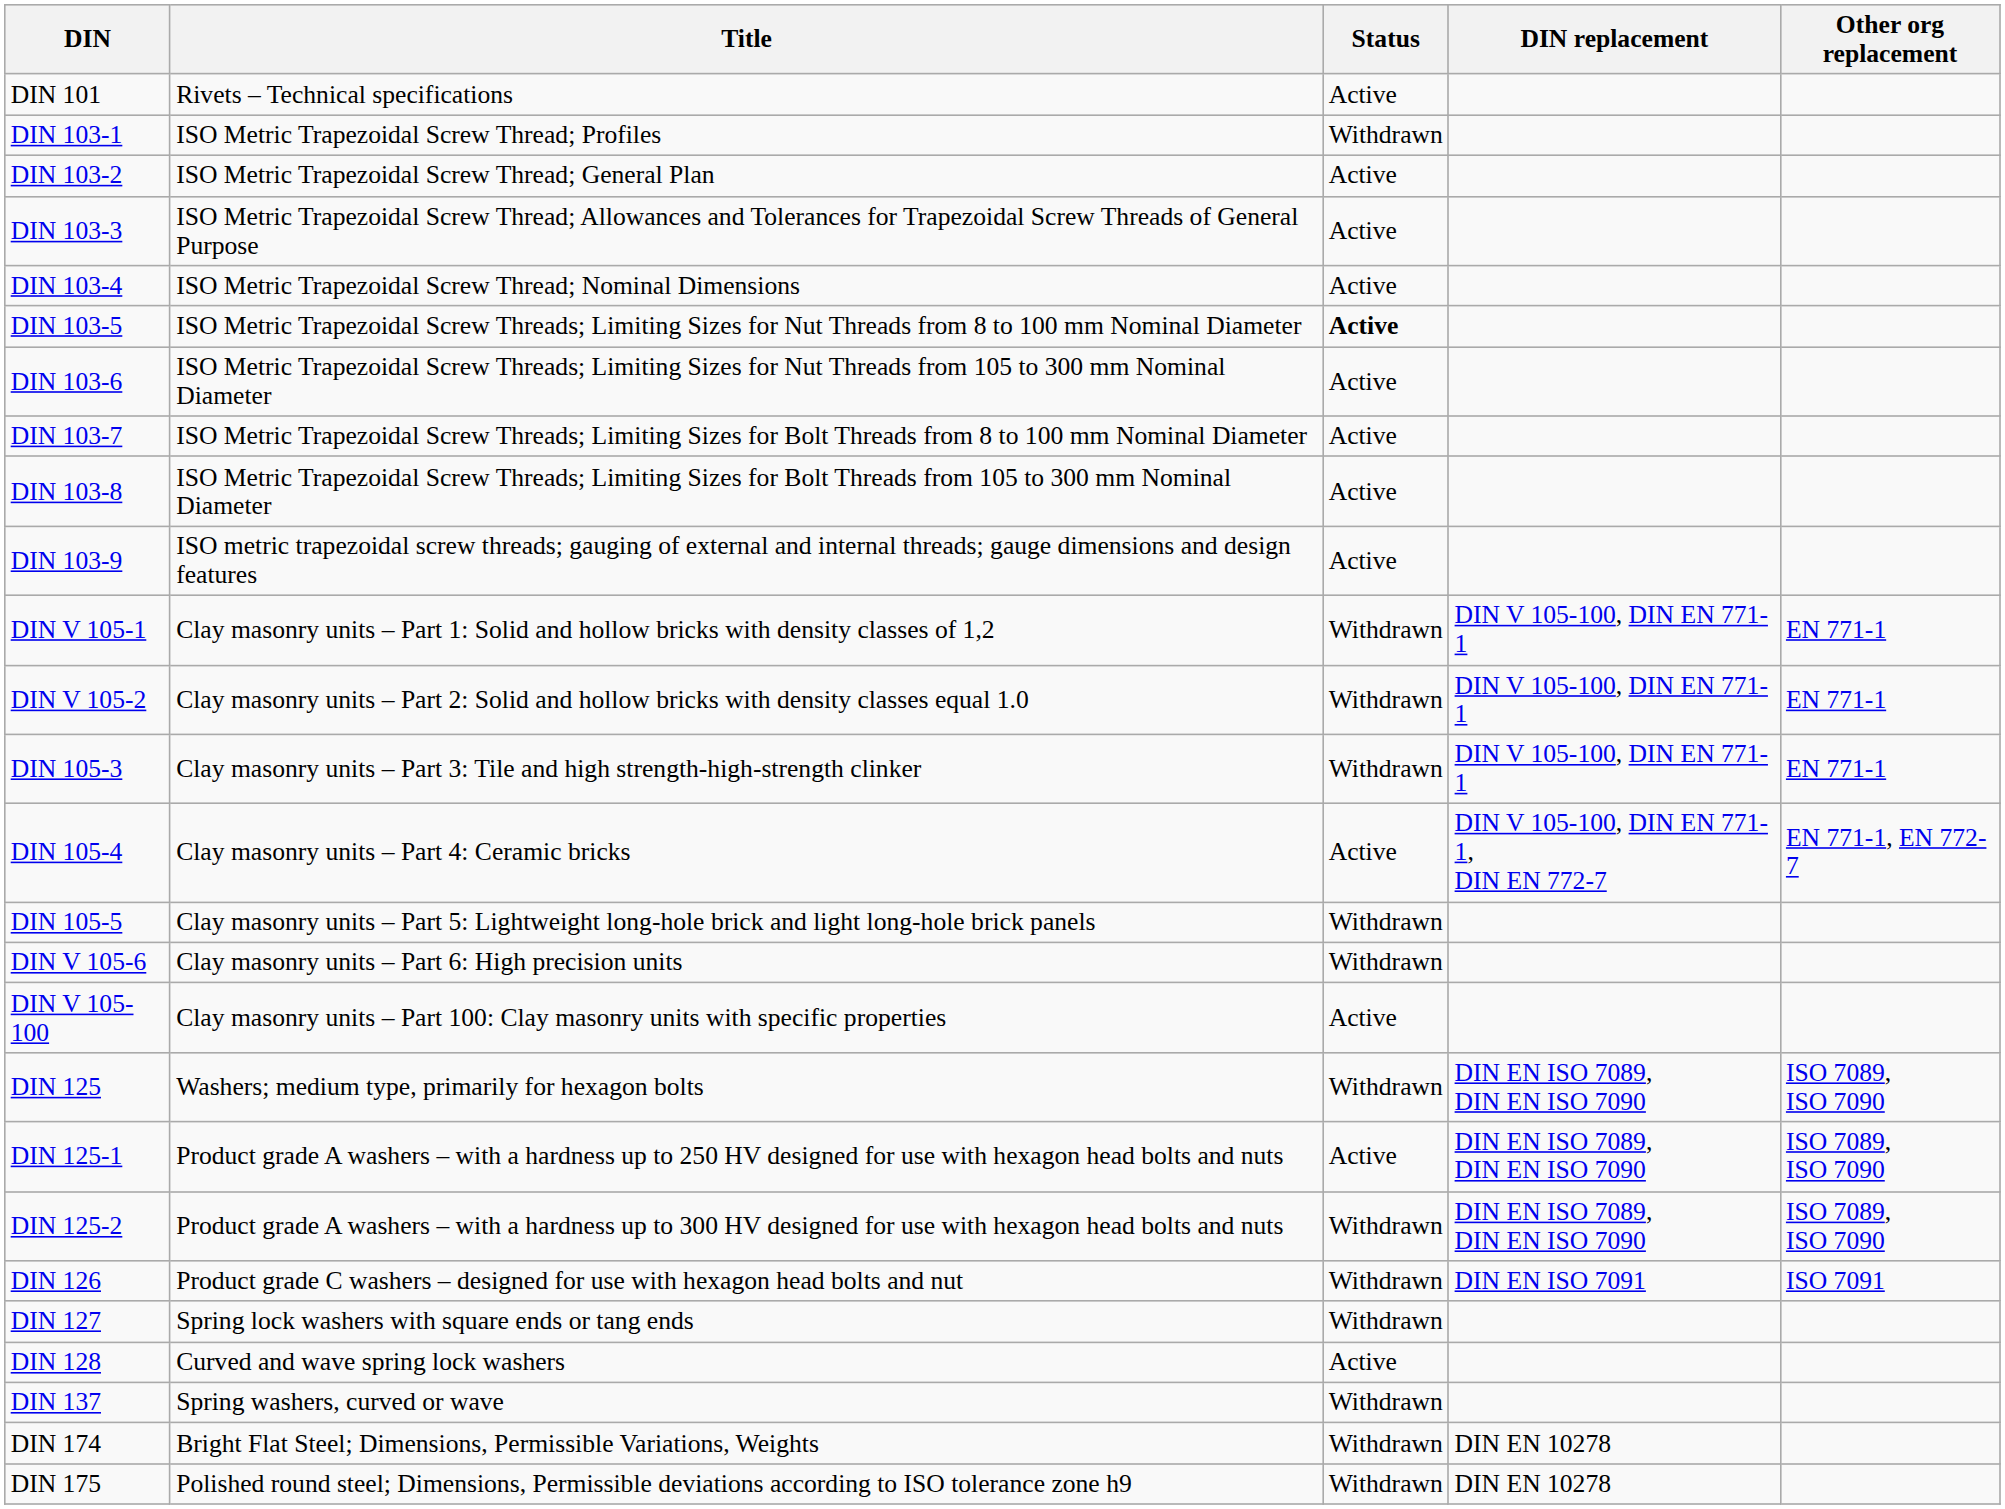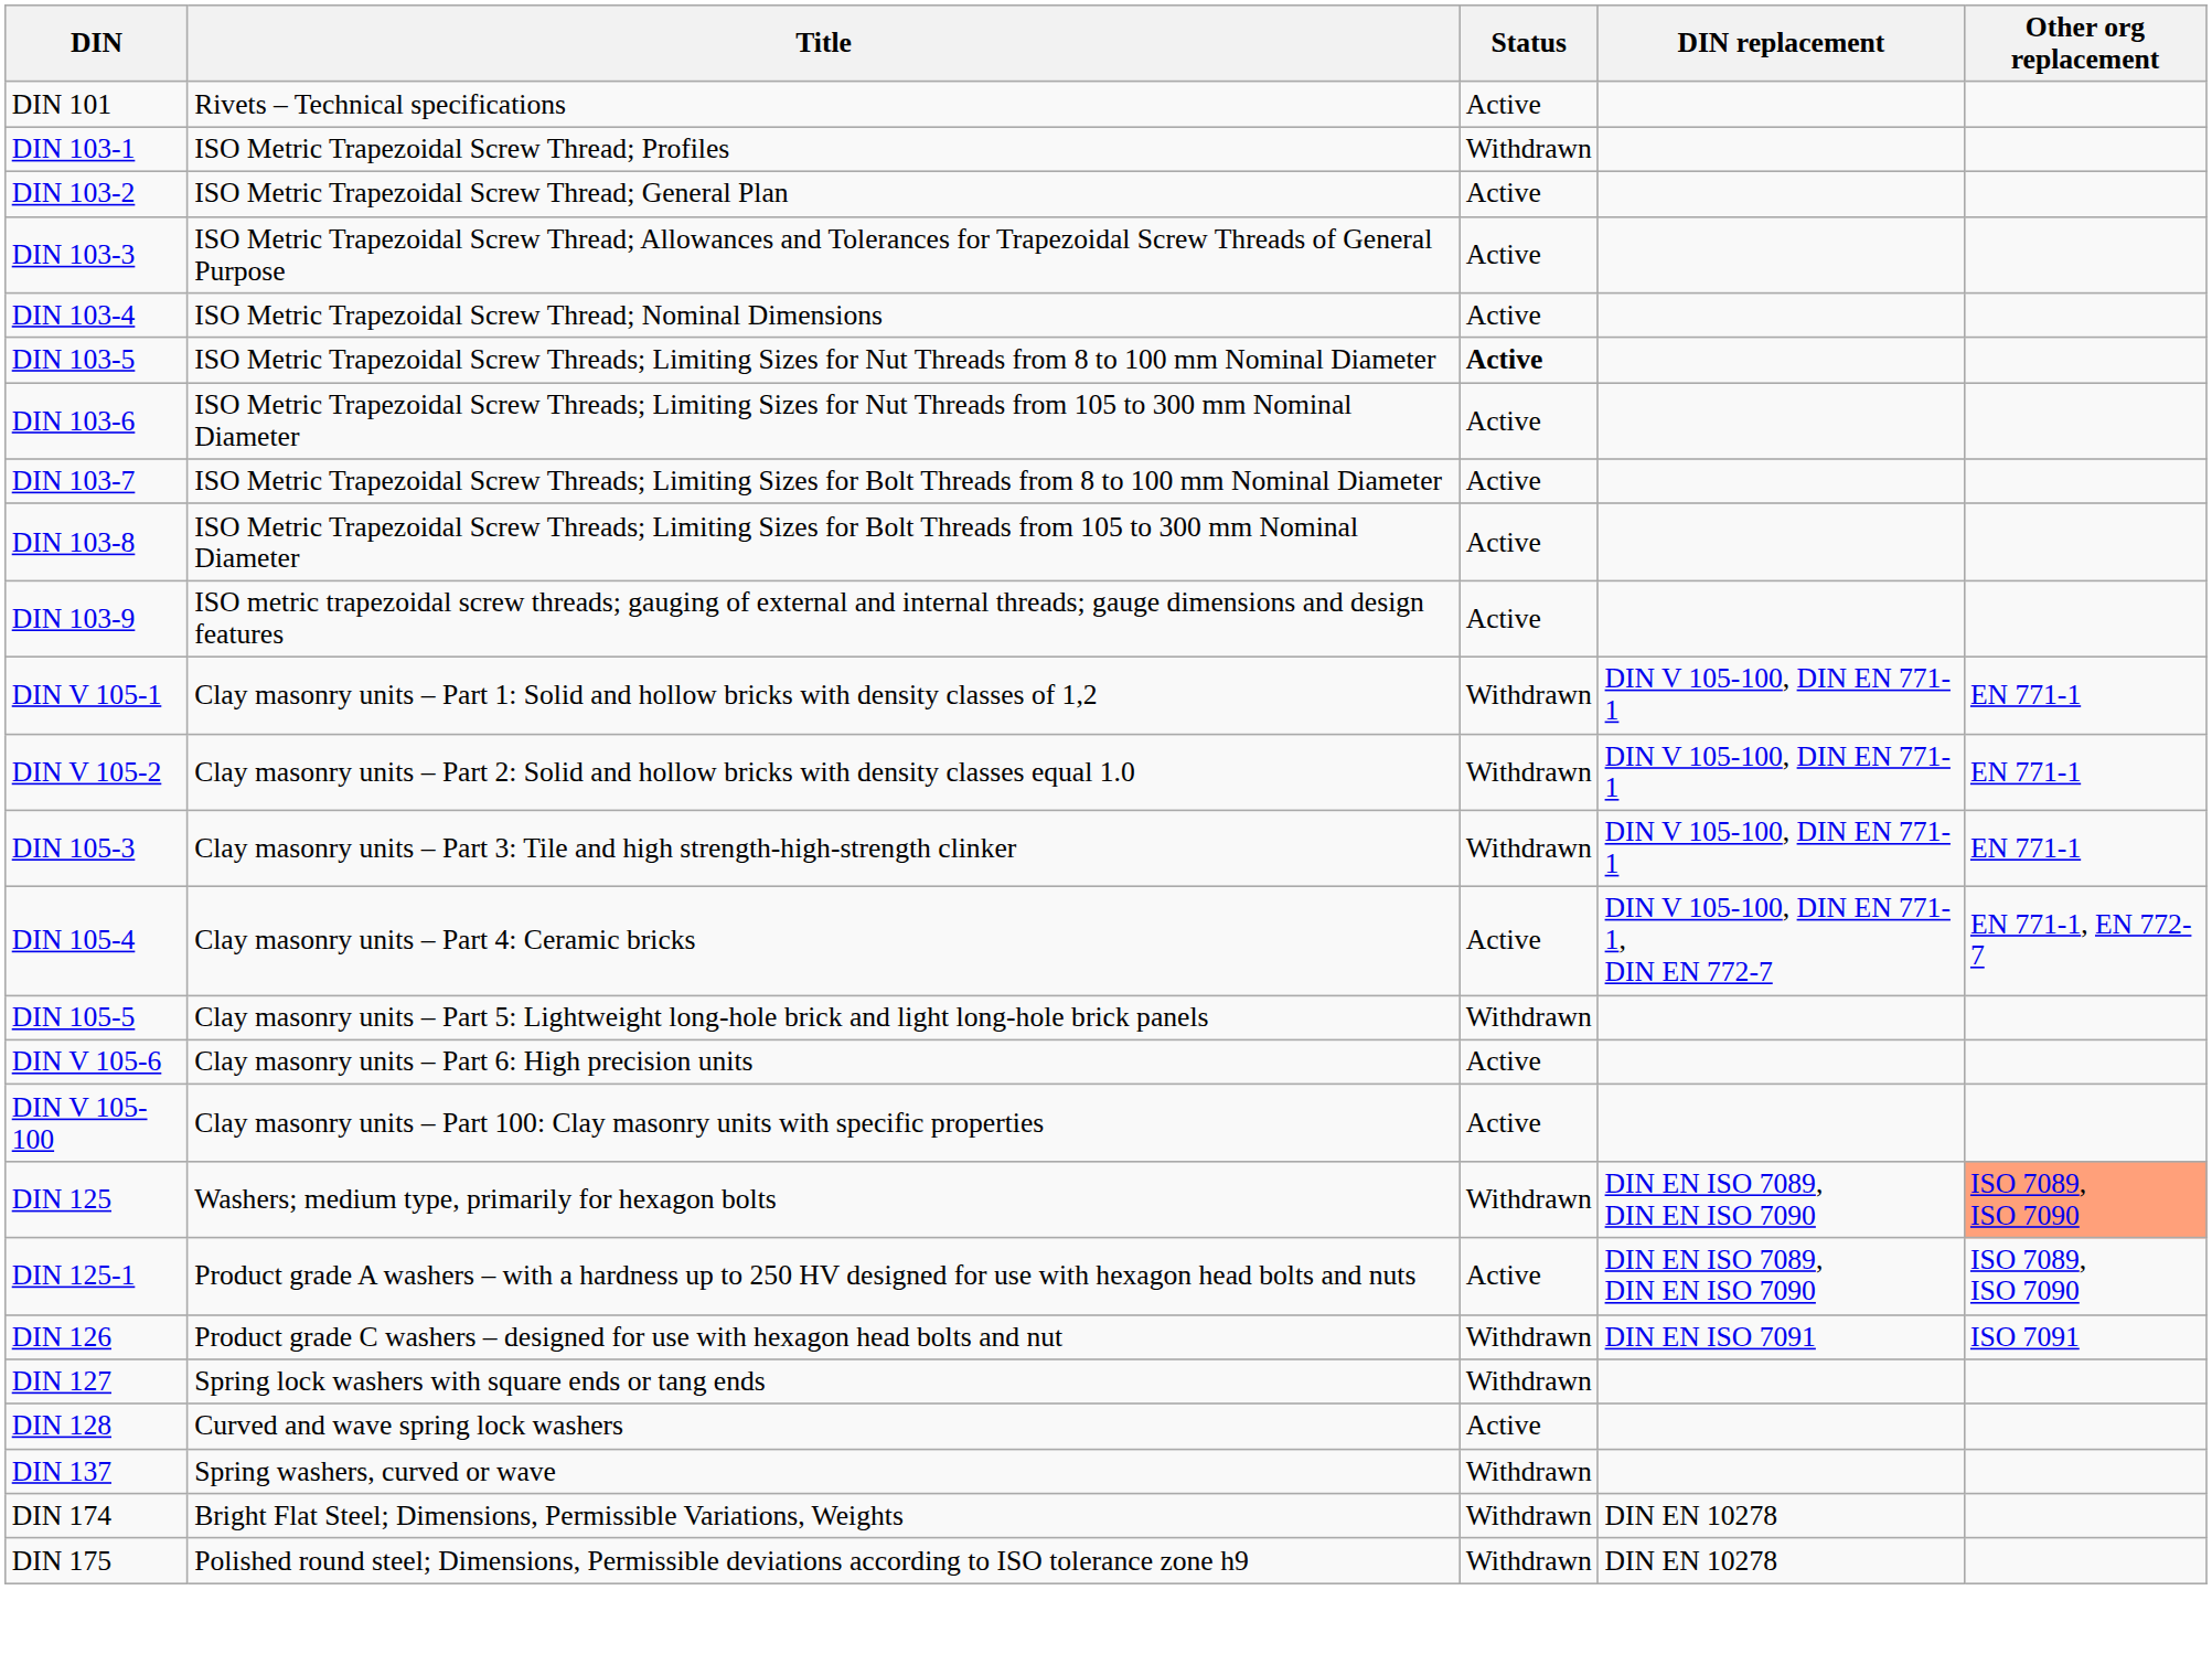 <table class="wikitable sortable">
 <tr>
 <th>DIN</th>
 <th>Title</th>
 <th>Status</th>
 <th>DIN replacement</th>
 <th>Other org<br>replacement</th>
 </tr>
 <tr>
 <td>DIN 101</td>
 <td>Rivets – Technical specifications</td>
 <td>Active</td>
 <td></td>
 <td></td>
 </tr>
 <tr>
 <td><a href='#'>DIN 103-1</a></td>
 <td>ISO Metric Trapezoidal Screw Thread; Profiles</td>
 <td>Withdrawn</td>
 <td></td>
 <td></td>
 </tr>
 <tr>
 <td><a href='#'>DIN 103-2</a></td>
 <td>ISO Metric Trapezoidal Screw Thread; General Plan</td>
 <td>Active</td>
 <td></td>
 <td></td>
 </tr>
 <tr>
 <td><a href='#'>DIN 103-3</a></td>
 <td>ISO Metric Trapezoidal Screw Thread; Allowances and Tolerances for Trapezoidal Screw Threads of General Purpose</td>
 <td>Active</td>
 <td></td>
 <td></td>
 </tr>
 <tr>
 <td><a href='#'>DIN 103-4</a></td>
 <td>ISO Metric Trapezoidal Screw Thread; Nominal Dimensions</td>
 <td>Active</td>
 <td></td>
 <td></td>
 </tr>
 <tr>
 <td><a href='#'>DIN 103-5</a></td>
 <td>ISO Metric Trapezoidal Screw Threads; Limiting Sizes for Nut Threads from 8 to 100 mm Nominal Diameter</td>
 <td><strong>Active</strong></td>
 <td></td>
 <td></td>
 </tr>
 <tr>
 <td><a href='#'>DIN 103-6</a></td>
 <td>ISO Metric Trapezoidal Screw Threads; Limiting Sizes for Nut Threads from 105 to 300 mm Nominal Diameter</td>
 <td>Active</td>
 <td></td>
 <td></td>
 </tr>
 <tr>
 <td><a href='#'>DIN 103-7</a></td>
 <td>ISO Metric Trapezoidal Screw Threads; Limiting Sizes for Bolt Threads from 8 to 100 mm Nominal Diameter</td>
 <td>Active</td>
 <td></td>
 <td></td>
 </tr>
 <tr>
 <td><a href='#'>DIN 103-8</a></td>
 <td>ISO Metric Trapezoidal Screw Threads; Limiting Sizes for Bolt Threads from 105 to 300 mm Nominal Diameter</td>
 <td>Active</td>
 <td></td>
 <td></td>
 </tr>
 <tr>
 <td><a href='#'>DIN 103-9</a></td>
 <td>ISO metric trapezoidal screw threads; gauging of external and internal threads; gauge dimensions and design features</td>
 <td>Active</td>
 <td></td>
 <td></td>
 </tr>
 <tr>
 <td><a href='#'>DIN V 105-1</a></td>
 <td>Clay masonry units – Part 1: Solid and hollow bricks with density classes of 1,2</td>
 <td>Withdrawn</td>
 <td><a href='#'>DIN V 105-100</a>, <a href='#'>DIN EN 771-1</a></td>
 <td><a href='#'>EN 771-1</a></td>
 </tr>
 <tr>
 <td><a href='#'>DIN V 105-2</a></td>
 <td>Clay masonry units – Part 2: Solid and hollow bricks with density classes equal 1.0</td>
 <td>Withdrawn</td>
 <td><a href='#'>DIN V 105-100</a>, <a href='#'>DIN EN 771-1</a></td>
 <td><a href='#'>EN 771-1</a></td>
 </tr>
 <tr>
 <td><a href='#'>DIN 105-3</a></td>
 <td>Clay masonry units – Part 3: Tile and high strength-high-strength clinker</td>
 <td>Withdrawn</td>
 <td><a href='#'>DIN V 105-100</a>, <a href='#'>DIN EN 771-1</a></td>
 <td><a href='#'>EN 771-1</a></td>
 </tr>
 <tr>
 <td><a href='#'>DIN 105-4</a></td>
 <td>Clay masonry units – Part 4: Ceramic bricks</td>
 <td>Active</td>
 <td><a href='#'>DIN V 105-100</a>, <a href='#'>DIN EN 771-1</a>,<br><a href='#'>DIN EN 772-7</a></td>
 <td><a href='#'>EN 771-1</a>, <a href='#'>EN 772-7</a></td>
 </tr>
 <tr>
 <td><a href='#'>DIN 105-5</a></td>
 <td>Clay masonry units – Part 5: Lightweight long-hole brick and light long-hole brick panels</td>
 <td>Withdrawn</td>
 <td></td>
 <td></td>
 </tr>
 <tr>
 <td><a href='#'>DIN V 105-6</a></td>
 <td>Clay masonry units – Part 6: High precision units</td>
-<td>Withdrawn</td>
+<td>Active</td>
 <td></td>
 <td></td>
 </tr>
 <tr>
 <td><a href='#'>DIN V 105-100</a></td>
 <td>Clay masonry units – Part 100: Clay masonry units with specific properties</td>
 <td>Active</td>
 <td></td>
 <td></td>
 </tr>
 <tr>
 <td><a href='#'>DIN 125</a></td>
 <td>Washers; medium type, primarily for hexagon bolts</td>
 <td>Withdrawn</td>
 <td><a href='#'>DIN EN ISO 7089</a>,<br><a href='#'>DIN EN ISO 7090</a></td>
-<td><a href='#'>ISO 7089</a>,<br><a href='#'>ISO 7090</a></td>
+<td style="background: lightsalmon;"><a href='#'>ISO 7089</a>,<br><a href='#'>ISO 7090</a></td>
 </tr>
 <tr>
 <td><a href='#'>DIN 125-1</a></td>
 <td>Product grade A washers – with a hardness up to 250 HV designed for use with hexagon head bolts and nuts</td>
 <td>Active</td>
-<td><a href='#'>DIN EN ISO 7089</a>,<br><a href='#'>DIN EN ISO 7090</a></td>
-<td><a href='#'>ISO 7089</a>,<br><a href='#'>ISO 7090</a></td>
-</tr>
-<tr>
-<td><a href='#'>DIN 125-2</a></td>
-<td>Product grade A washers – with a hardness up to 300 HV designed for use with hexagon head bolts and nuts</td>
-<td>Withdrawn</td>
 <td><a href='#'>DIN EN ISO 7089</a>,<br><a href='#'>DIN EN ISO 7090</a></td>
 <td><a href='#'>ISO 7089</a>,<br><a href='#'>ISO 7090</a></td>
 </tr>
 <tr>
 <td><a href='#'>DIN 126</a></td>
 <td>Product grade C washers – designed for use with hexagon head bolts and nut</td>
 <td>Withdrawn</td>
 <td><a href='#'>DIN EN ISO 7091</a></td>
 <td><a href='#'>ISO 7091</a></td>
 </tr>
 <tr>
 <td><a href='#'>DIN 127</a></td>
 <td>Spring lock washers with square ends or tang ends</td>
 <td>Withdrawn</td>
 <td></td>
 <td></td>
 </tr>
 <tr>
 <td><a href='#'>DIN 128</a></td>
 <td>Curved and wave spring lock washers</td>
 <td>Active</td>
 <td></td>
 <td></td>
 </tr>
 <tr>
 <td><a href='#'>DIN 137</a></td>
 <td>Spring washers, curved or wave</td>
 <td>Withdrawn</td>
 <td></td>
 <td></td>
 </tr>
 <tr>
 <td>DIN 174</td>
 <td>Bright Flat Steel; Dimensions, Permissible Variations, Weights</td>
 <td>Withdrawn</td>
 <td>DIN EN 10278</td>
 <td></td>
 </tr>
 <tr>
 <td>DIN 175</td>
 <td>Polished round steel; Dimensions, Permissible deviations according to ISO tolerance zone h9</td>
 <td>Withdrawn</td>
 <td>DIN EN 10278</td>
 <td></td>
 </tr>
 </table>
